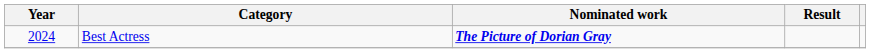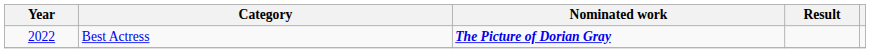 <table class=wikitable>
 <tr>
 <th scope="col" style="width:5em;">Year</th>
 <th scope="col" style="width:27em;">Category</th>
 <th scope="col" style="width:24em;">Nominated work</th>
 <th scope="col" style="width:5em;">Result</th>
 <th></th>
 </tr>
 <tr>
-<td style="text-align:center"><a href='#'>2024</a></td>
+<td style="text-align:center"><a href='#'>2022</a></td>
 <td><a href='#'>Best Actress</a></td>
 <td><strong><em><a href='#'>The Picture of Dorian Gray</a></em></strong></td>
 <td></td>
 <td align="center"></td>
 </tr>
 <tr>
 </tr>
 </table>
